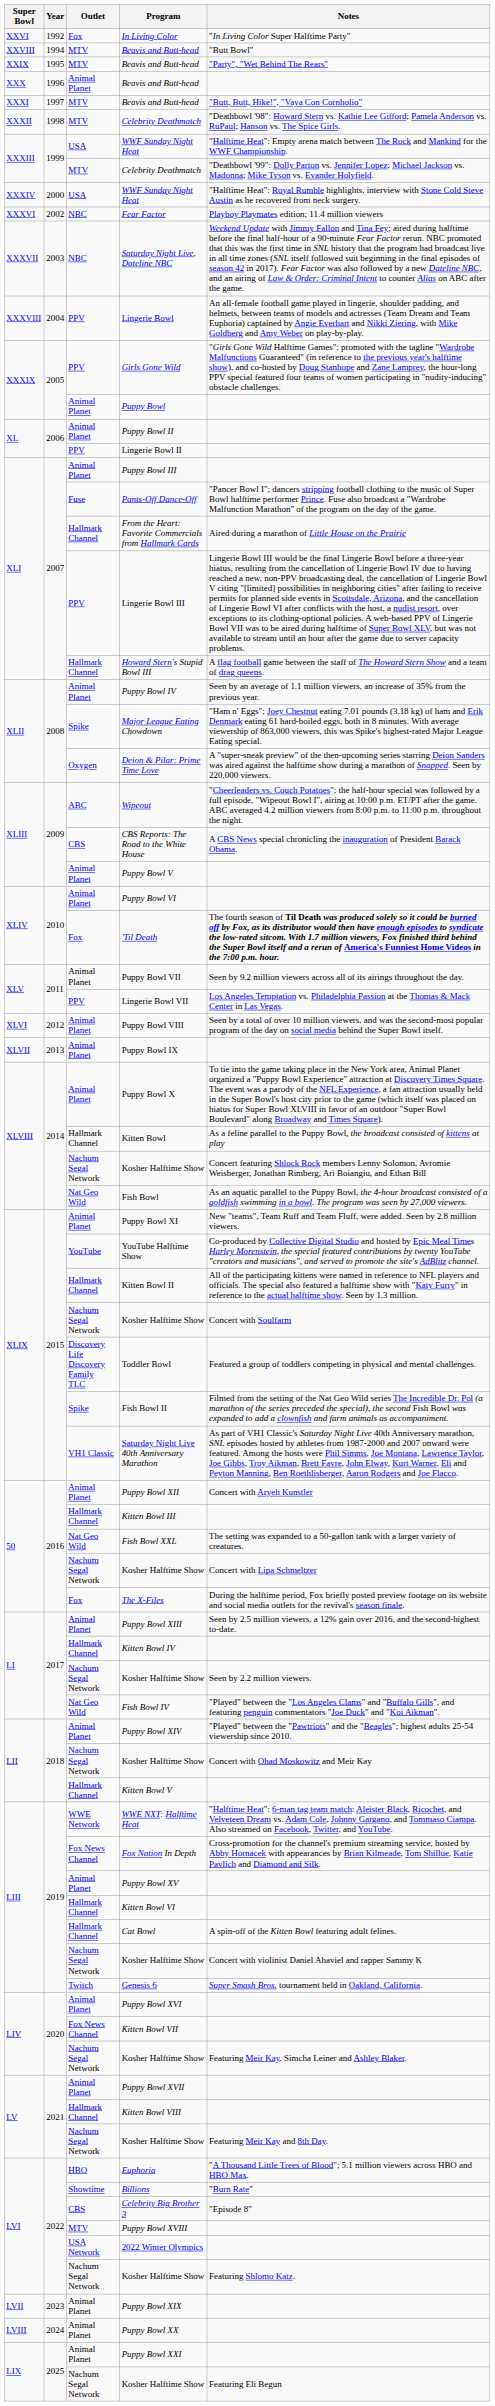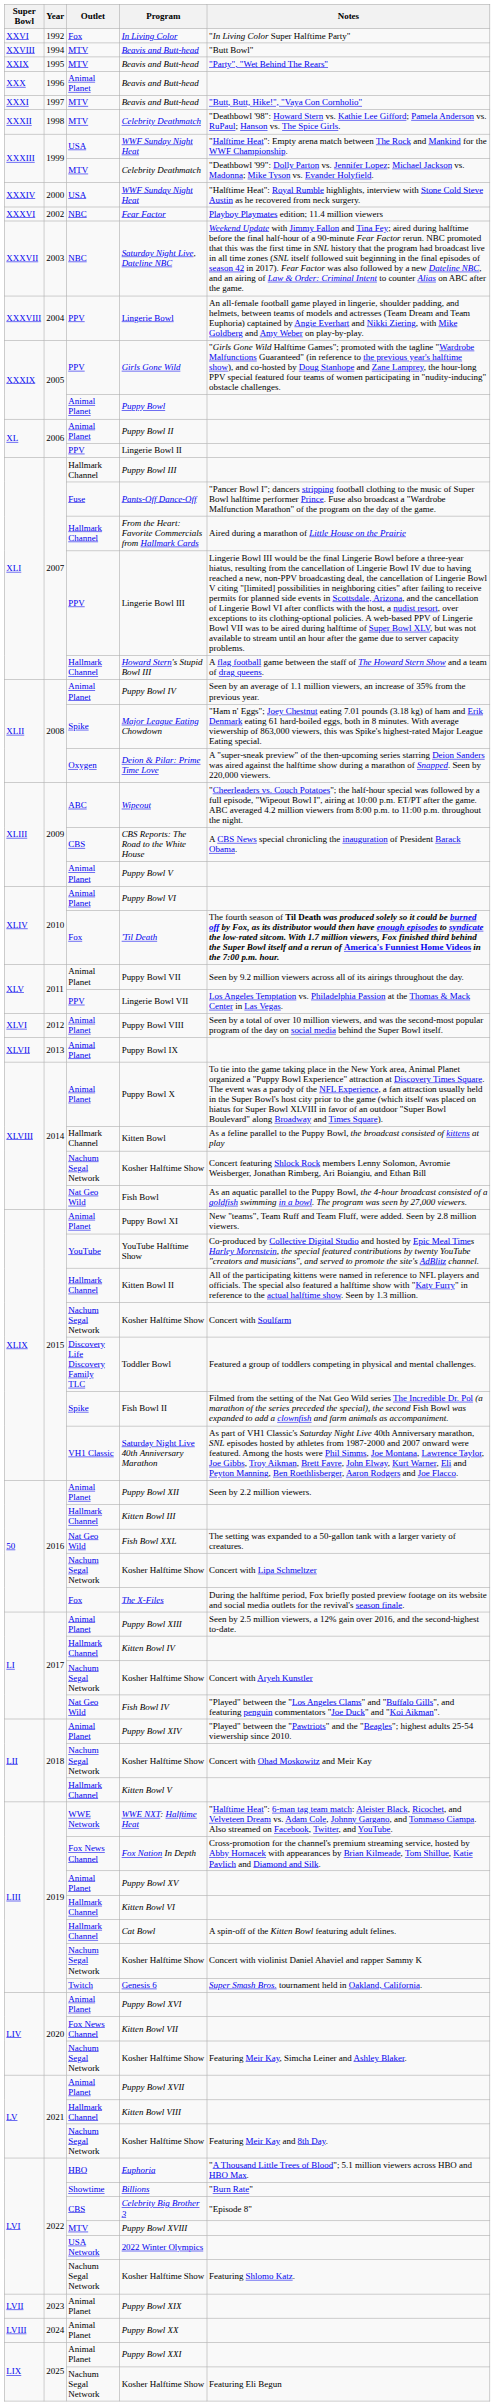 <table class="wikitable" border="1">
 <tr>
 <th>Super Bowl</th>
 <th>Year</th>
 <th width=11%>Outlet</th>
 <th width=18%>Program</th>
 <th>Notes</th>
 </tr>
 <tr>
 <td><a href='#'>XXVI</a></td>
 <td>1992</td>
 <td><a href='#'>Fox</a></td>
 <td><em><a href='#'>In Living Color</a></em></td>
 <td>"<em>In Living Color</em> Super Halftime Party"</td>
 </tr>
 <tr>
 <td><a href='#'>XXVIII</a></td>
 <td>1994</td>
 <td><a href='#'>MTV</a></td>
 <td><em><a href='#'>Beavis and Butt-head</a></em></td>
 <td>"Butt Bowl"</td>
 </tr>
 <tr>
 <td><a href='#'>XXIX</a></td>
 <td>1995</td>
 <td><a href='#'>MTV</a></td>
 <td><em>Beavis and Butt-head</em></td>
 <td><a href='#'>"Party", "Wet Behind The Rears"</a></td>
 </tr>
 <tr>
 <td><a href='#'>XXX</a></td>
 <td>1996</td>
 <td><a href='#'>Animal Planet</a></td>
 <td><em>Beavis and Butt-head</em></td>
 <td></td>
 </tr>
 <tr>
 <td><a href='#'>XXXI</a></td>
 <td>1997</td>
 <td><a href='#'>MTV</a></td>
 <td><em>Beavis and Butt-head</em></td>
 <td><a href='#'>"Butt, Butt, Hike!", "Vaya Con Cornholio"</a></td>
 </tr>
 <tr>
 <td><a href='#'>XXXII</a></td>
 <td>1998</td>
 <td><a href='#'>MTV</a></td>
 <td><em><a href='#'>Celebrity Deathmatch</a></em></td>
 <td>"Deathbowl '98": <a href='#'>Howard Stern</a> vs. <a href='#'>Kathie Lee Gifford</a>; <a href='#'>Pamela Anderson</a> vs. <a href='#'>RuPaul</a>; <a href='#'>Hanson</a> vs. <a href='#'>The Spice Girls</a>.</td>
 </tr>
 <tr>
 <td rowspan="2"><a href='#'>XXXIII</a></td>
 <td rowspan="2">1999</td>
 <td><a href='#'>USA</a></td>
 <td><em><a href='#'>WWF Sunday Night Heat</a></em></td>
 <td>"<a href='#'>Halftime Heat</a>": Empty arena match between <a href='#'>The Rock</a> and <a href='#'>Mankind</a> for the <a href='#'>WWF Championship</a>.</td>
 </tr>
 <tr>
 <td><a href='#'>MTV</a></td>
 <td><em>Celebrity Deathmatch</em></td>
 <td>"Deathbowl '99": <a href='#'>Dolly Parton</a> vs. <a href='#'>Jennifer Lopez</a>; <a href='#'>Michael Jackson</a> vs. <a href='#'>Madonna</a>; <a href='#'>Mike Tyson</a> vs. <a href='#'>Evander Holyfield</a>.</td>
 </tr>
 <tr>
 <td><a href='#'>XXXIV</a></td>
 <td>2000</td>
 <td><a href='#'>USA</a></td>
 <td><em><a href='#'>WWF Sunday Night Heat</a></em></td>
 <td>"Halftime Heat": <a href='#'>Royal Rumble</a> highlights, interview with <a href='#'>Stone Cold Steve Austin</a> as he recovered from neck surgery.</td>
 </tr>
 <tr>
 <td><a href='#'>XXXVI</a></td>
 <td>2002</td>
 <td><a href='#'>NBC</a></td>
 <td><em><a href='#'>Fear Factor</a></em></td>
 <td><a href='#'>Playboy Playmates</a> edition; 11.4 million viewers</td>
 </tr>
 <tr>
 <td><a href='#'>XXXVII</a></td>
 <td>2003</td>
 <td><a href='#'>NBC</a></td>
 <td><em><a href='#'>Saturday Night Live</a></em>, <em><a href='#'>Dateline NBC</a></em></td>
 <td><em><a href='#'>Weekend Update</a></em> with <a href='#'>Jimmy Fallon</a> and <a href='#'>Tina Fey</a>; aired during halftime before the final half-hour of a 90-minute <em>Fear Factor</em> rerun. NBC promoted that this was the first time in <em>SNL</em> history that the program had broadcast live in all time zones (<em>SNL</em> itself followed suit beginning in the final episodes of <a href='#'>season 42</a> in 2017). <em>Fear Factor</em> was also followed by a new <em><a href='#'>Dateline NBC</a></em>, and an airing of <em><a href='#'>Law & Order: Criminal Intent</a></em> to counter <em><a href='#'>Alias</a></em> on ABC after the game.</td>
 </tr>
 <tr>
 <td><a href='#'>XXXVIII</a></td>
 <td>2004</td>
 <td><a href='#'>PPV</a></td>
 <td><a href='#'>Lingerie Bowl</a></td>
 <td>An all-female football game played in lingerie, shoulder padding, and helmets, between teams of models and actresses (Team Dream and Team Euphoria) captained by <a href='#'>Angie Everhart</a> and <a href='#'>Nikki Ziering</a>, with <a href='#'>Mike Goldberg</a> and <a href='#'>Amy Weber</a> on play-by-play.</td>
 </tr>
 <tr>
 <td rowspan="2"><a href='#'>XXXIX</a></td>
 <td rowspan="2">2005</td>
 <td><a href='#'>PPV</a></td>
 <td><em><a href='#'>Girls Gone Wild</a></em></td>
 <td>"<em>Girls Gone Wild</em> Halftime Games"; promoted with the tagline "<a href='#'>Wardrobe Malfunctions</a> Guaranteed" (in reference to <a href='#'>the previous year's halftime show</a>), and co-hosted by <a href='#'>Doug Stanhope</a> and <a href='#'>Zane Lamprey</a>, the hour-long PPV special featured four teams of women participating in "nudity-inducing" obstacle challenges.</td>
 </tr>
 <tr>
 <td><a href='#'>Animal Planet</a></td>
 <td><em><a href='#'>Puppy Bowl</a></em></td>
 <td></td>
 </tr>
 <tr>
 <td rowspan="2"><a href='#'>XL</a></td>
 <td rowspan="2">2006</td>
 <td><a href='#'>Animal Planet</a></td>
 <td><em>Puppy Bowl II</em></td>
 <td></td>
 </tr>
 <tr>
 <td><a href='#'>PPV</a></td>
 <td>Lingerie Bowl II</td>
 <td></td>
 </tr>
 <tr>
 <td rowspan="5"><a href='#'>XLI</a></td>
 <td rowspan="5">2007</td>
-<td><a href='#'>Animal Planet</a></td>
+<td>Hallmark Channel</td>
 <td><em>Puppy Bowl III</em></td>
 <td></td>
 </tr>
 <tr>
 <td><a href='#'>Fuse</a></td>
 <td><em><a href='#'>Pants-Off Dance-Off</a></em></td>
 <td>"Pancer Bowl I"; dancers <a href='#'>stripping</a> football clothing to the music of Super Bowl halftime performer <a href='#'>Prince</a>. Fuse also broadcast a "Wardrobe Malfunction Marathon" of the program on the day of the game.</td>
 </tr>
 <tr>
 <td><a href='#'>Hallmark Channel</a></td>
 <td><em>From the Heart: Favorite Commercials from <a href='#'>Hallmark Cards</a></em></td>
 <td>Aired during a marathon of <em><a href='#'>Little House on the Prairie</a></em></td>
 </tr>
 <tr>
 <td><a href='#'>PPV</a></td>
 <td>Lingerie Bowl III</td>
 <td>Lingerie Bowl III would be the final Lingerie Bowl before a three-year hiatus, resulting from the cancellation of Lingerie Bowl IV due to having reached a new, non-PPV broadcasting deal, the cancellation of Lingerie Bowl V citing "[limited] possibilities in neighboring cities" after failing to receive permits for planned side events in <a href='#'>Scottsdale, Arizona</a>, and the cancellation of Lingerie Bowl VI after conflicts with the host, a <a href='#'>nudist resort</a>, over exceptions to its clothing-optional policies. A web-based PPV of Lingerie Bowl VII was to be aired during halftime of <a href='#'>Super Bowl XLV</a>, but was not available to stream until an hour after the game due to server capacity problems.</td>
 </tr>
 <tr>
 <td><a href='#'>Hallmark Channel</a></td>
 <td><em><a href='#'>Howard Stern</a>'s Stupid Bowl III</em></td>
 <td>A <a href='#'>flag football</a> game between the staff of <em><a href='#'>The Howard Stern Show</a></em> and a team of <a href='#'>drag queens</a>.</td>
 </tr>
 <tr>
 <td rowspan="3"><a href='#'>XLII</a></td>
 <td rowspan="3">2008</td>
 <td><a href='#'>Animal Planet</a></td>
 <td><em>Puppy Bowl IV</em></td>
 <td>Seen by an average of 1.1 million viewers, an increase of 35% from the previous year.</td>
 </tr>
 <tr>
 <td><a href='#'>Spike</a></td>
 <td><em><a href='#'>Major League Eating</a> Chowdown</em></td>
 <td>"Ham n' Eggs"; <a href='#'>Joey Chestnut</a> eating 7.01 pounds (3.18 kg) of ham and <a href='#'>Erik Denmark</a> eating 61 hard-boiled eggs, both in 8 minutes. With average viewership of 863,000 viewers, this was Spike's highest-rated Major League Eating special.</td>
 </tr>
 <tr>
 <td><a href='#'>Oxygen</a></td>
 <td><em><a href='#'>Deion & Pilar: Prime Time Love</a></em></td>
 <td>A "super-sneak preview" of the then-upcoming series starring <a href='#'>Deion Sanders</a> was aired against the halftime show during a marathon of <em><a href='#'>Snapped</a></em>. Seen by 220,000 viewers.</td>
 </tr>
 <tr>
 <td rowspan="3"><a href='#'>XLIII</a></td>
 <td rowspan="3">2009</td>
 <td><a href='#'>ABC</a></td>
 <td><em><a href='#'>Wipeout</a></em></td>
 <td>"<a href='#'>Cheerleaders vs. Couch Potatoes</a>"; the half-hour special was followed by a full episode, "Wipeout Bowl I", airing at 10:00 p.m. ET/PT after the game. ABC averaged 4.2 million viewers from 8:00 p.m. to 11:00 p.m. throughout the night.</td>
 </tr>
 <tr>
 <td><a href='#'>CBS</a></td>
 <td><em>CBS Reports: The Road to the White House</em></td>
 <td>A <a href='#'>CBS News</a> special chronicling the <a href='#'>inauguration</a> of President <a href='#'>Barack Obama</a>.</td>
 </tr>
 <tr>
 <td><a href='#'>Animal Planet</a></td>
 <td><em>Puppy Bowl V</em></td>
 <td></td>
 </tr>
 <tr>
 <td rowspan=2><a href='#'>XLIV</a></td>
 <td rowspan=2>2010</td>
 <td><a href='#'>Animal Planet</a></td>
 <td><em>Puppy Bowl VI</em></td>
 <td></td>
 </tr>
 <tr>
 <td><a href='#'>Fox</a></td>
 <td><em><a href='#'>'Til Death</a></em></td>
 <td>The fourth season of <strong>Til Death<em> was produced solely so it could be <a href='#'>burned off</a> by Fox, as its distributor would then have <a href='#'>enough episodes</a> to <a href='#'>syndicate</a> the low-rated sitcom. With 1.7 million viewers, Fox finished third behind the Super Bowl itself and a rerun of </em><a href='#'>America's Funniest Home Videos</a><em> in the 7:00 p.m. hour.</td>
 </tr>
 <tr>
 <td rowspan=2><a href='#'>XLV</a></td>
 <td rowspan=2>2011</td>
 <td>Animal Planet</td>
 <td></em>Puppy Bowl VII<em></td>
 <td>Seen by 9.2 million viewers across all of its airings throughout the day.</td>
 </tr>
 <tr>
 <td><a href='#'>PPV</a></td>
 <td>Lingerie Bowl VII</td>
 <td><a href='#'>Los Angeles Temptation</a> vs. <a href='#'>Philadelphia Passion</a> at the <a href='#'>Thomas & Mack Center</a> in <a href='#'>Las Vegas</a>.</td>
 </tr>
 <tr>
 <td><a href='#'>XLVI</a></td>
 <td>2012</td>
 <td><a href='#'>Animal Planet</a></td>
 <td></em>Puppy Bowl VIII<em></td>
 <td>Seen by a total of over 10 million viewers, and was the second-most popular program of the day on <a href='#'>social media</a> behind the Super Bowl itself.</td>
 </tr>
 <tr>
 <td><a href='#'>XLVII</a></td>
 <td>2013</td>
 <td><a href='#'>Animal Planet</a></td>
 <td></em>Puppy Bowl IX<em></td>
 <td></td>
 </tr>
 <tr>
 <td rowspan="4"><a href='#'>XLVIII</a></td>
 <td rowspan="4">2014</td>
 <td><a href='#'>Animal Planet</a></td>
 <td></em>Puppy Bowl X<em></td>
 <td>To tie into the game taking place in the New York area, Animal Planet organized a "Puppy Bowl Experience" attraction at <a href='#'>Discovery Times Square</a>. The event was a parody of the <a href='#'>NFL Experience</a>, a fan attraction usually held in the Super Bowl's host city prior to the game (which itself was placed on hiatus for Super Bowl XLVIII in favor of an outdoor "Super Bowl Boulevard" along <a href='#'>Broadway</a> and <a href='#'>Times Square</a>).</td>
 </tr>
 <tr>
 <td>Hallmark Channel</td>
 <td></em>Kitten Bowl<em></td>
 <td>As a feline parallel to the </em>Puppy Bowl<em>, the broadcast consisted of <a href='#'>kittens</a> at play</td>
 </tr>
 <tr>
 <td><a href='#'>Nachum Segal</a> Network</td>
 <td>Kosher Halftime Show</td>
 <td>Concert featuring <a href='#'>Shlock Rock</a> members Lenny Solomon, Avromie Weisberger, Jonathan Rimberg, Ari Boiangiu, and Ethan Bill</td>
 </tr>
 <tr>
 <td><a href='#'>Nat Geo Wild</a></td>
 <td></em>Fish Bowl<em></td>
 <td>As an aquatic parallel to the </em>Puppy Bowl<em>, the 4-hour broadcast consisted of a <a href='#'>goldfish</a> swimming <a href='#'>in a bowl</a>. The program was seen by 27,000 viewers.</td>
 </tr>
 <tr>
 <td rowspan="7"><a href='#'>XLIX</a></td>
 <td rowspan="7">2015</td>
 <td><a href='#'>Animal Planet</a></td>
 <td></em>Puppy Bowl XI<em></td>
 <td>New "teams", Team Ruff and Team Fluff, were added. Seen by 2.8 million viewers.</td>
 </tr>
 <tr>
 <td><a href='#'>YouTube</a></td>
 <td></em>YouTube Halftime Show<em></td>
 <td>Co-produced by <a href='#'>Collective Digital Studio</a> and hosted by </em><a href='#'>Epic Meal Time</a><em>s <a href='#'>Harley Morenstein</a>, the special featured contributions by twenty YouTube "creators and musicians", and served to promote the site's <a href='#'>AdBlitz</a> channel.</td>
 </tr>
 <tr>
 <td><a href='#'>Hallmark Channel</a></td>
 <td></em>Kitten Bowl II<em></td>
 <td>All of the participating kittens were named in reference to NFL players and officials. The special also featured a halftime show with "<a href='#'>Katy Furry</a>" in reference to the <a href='#'>actual halftime show</a>. Seen by 1.3 million.</td>
 </tr>
 <tr>
 <td><a href='#'>Nachum Segal</a> Network</td>
 <td>Kosher Halftime Show</td>
 <td>Concert with <a href='#'>Soulfarm</a></td>
 </tr>
 <tr>
 <td><a href='#'>Discovery Life</a><br><a href='#'>Discovery Family</a><br><a href='#'>TLC</a></td>
 <td></em>Toddler Bowl<em></td>
 <td>Featured a group of toddlers competing in physical and mental challenges.</td>
 </tr>
 <tr>
 <td><a href='#'>Spike</a></td>
 <td></em>Fish Bowl II<em></td>
 <td>Filmed from the setting of the Nat Geo Wild series </em><a href='#'>The Incredible Dr. Pol</a><em> (a marathon of the series preceded the special), the second </em>Fish Bowl<em> was expanded to add a <a href='#'>clownfish</a> and farm animals as accompaniment.</td>
 </tr>
 <tr>
 <td><a href='#'>VH1 Classic</a></td>
 <td></em><a href='#'>Saturday Night Live</a><em> 40th Anniversary Marathon</em></td>
 <td>As part of VH1 Classic's <em>Saturday Night Live</em> 40th Anniversary marathon, <em>SNL</em> episodes hosted by athletes from 1987-2000 and 2007 onward were featured.  Among the hosts were <a href='#'>Phil Simms</a>, <a href='#'>Joe Montana</a>, <a href='#'>Lawrence Taylor</a>, <a href='#'>Joe Gibbs</a>, <a href='#'>Troy Aikman</a>, <a href='#'>Brett Favre</a>, <a href='#'>John Elway</a>, <a href='#'>Kurt Warner</a>, <a href='#'>Eli</a> and <a href='#'>Peyton Manning</a>, <a href='#'>Ben Roethlisberger</a>, <a href='#'>Aaron Rodgers</a> and <a href='#'>Joe Flacco</a>.</td>
 </tr>
 <tr>
 <td rowspan="5"><a href='#'>50</a></td>
 <td rowspan="5">2016</td>
 <td><a href='#'>Animal Planet</a></td>
 <td><em>Puppy Bowl XII</em></td>
-<td>Concert with <a href='#'>Aryeh Kunstler</a></td>
+<td>Seen by 2.2 million viewers.</td>
 </tr>
 <tr>
 <td><a href='#'>Hallmark Channel</a></td>
 <td><em>Kitten Bowl III</em></td>
 <td></td>
 </tr>
 <tr>
 <td><a href='#'>Nat Geo Wild</a></td>
 <td><em>Fish Bowl XXL</em></td>
 <td>The setting was expanded to a 50-gallon tank with a larger variety of creatures.</td>
 </tr>
 <tr>
 <td><a href='#'>Nachum Segal</a> Network</td>
 <td>Kosher Halftime Show</td>
 <td>Concert with <a href='#'>Lipa Schmeltzer</a></td>
 </tr>
 <tr>
 <td><a href='#'>Fox</a></td>
 <td><em><a href='#'>The X-Files</a></em></td>
 <td>During the halftime period, Fox briefly posted preview footage on its website and social media outlets for the revival's <a href='#'>season finale</a>.</td>
 </tr>
 <tr>
 <td rowspan="4"><a href='#'>LI</a></td>
 <td rowspan="4">2017</td>
 <td><a href='#'>Animal Planet</a></td>
 <td><em>Puppy Bowl XIII</em></td>
 <td>Seen by 2.5 million viewers, a 12% gain over 2016, and the second-highest to-date.</td>
 </tr>
 <tr>
 <td><a href='#'>Hallmark Channel</a></td>
 <td><em>Kitten Bowl IV</em></td>
 <td></td>
 </tr>
 <tr>
 <td><a href='#'>Nachum Segal</a> Network</td>
 <td>Kosher Halftime Show</td>
-<td>Seen by 2.2 million viewers.</td>
+<td>Concert with <a href='#'>Aryeh Kunstler</a></td>
 </tr>
 <tr>
 <td><a href='#'>Nat Geo Wild</a></td>
 <td><em>Fish Bowl IV</em></td>
 <td>"Played" between the "<a href='#'>Los Angeles Clams</a>" and "<a href='#'>Buffalo Gills</a>", and featuring <a href='#'>penguin</a> commentators "<a href='#'>Joe Duck</a>" and "<a href='#'>Koi Aikman</a>".</td>
 </tr>
 <tr>
 <td rowspan="3"><a href='#'>LII</a></td>
 <td rowspan="3">2018</td>
 <td><a href='#'>Animal Planet</a></td>
 <td><em>Puppy Bowl XIV</em></td>
 <td>"Played" between the "<a href='#'>Pawtriots</a>" and the "<a href='#'>Beagles</a>"; highest adults 25-54 viewership since 2010.</td>
 </tr>
 <tr>
 <td><a href='#'>Nachum Segal</a> Network</td>
 <td>Kosher Halftime Show</td>
 <td>Concert with <a href='#'>Ohad Moskowitz</a> and Meir Kay</td>
 </tr>
 <tr>
 <td><a href='#'>Hallmark Channel</a></td>
 <td><em>Kitten Bowl V</em></td>
 <td></td>
 </tr>
 <tr>
 <td rowspan="7"><a href='#'>LIII</a></td>
 <td rowspan="7">2019</td>
 <td><a href='#'>WWE Network</a></td>
 <td><em><a href='#'>WWE NXT</a>: <a href='#'>Halftime Heat</a></em></td>
 <td>"<a href='#'>Halftime Heat</a>": <a href='#'>6-man tag team match</a>: <a href='#'>Aleister Black</a>, <a href='#'>Ricochet</a>, and <a href='#'>Velveteen Dream</a> vs. <a href='#'>Adam Cole</a>, <a href='#'>Johnny Gargano</a>, and <a href='#'>Tommaso Ciampa</a>. Also streamed on <a href='#'>Facebook</a>, <a href='#'>Twitter</a>, and <a href='#'>YouTube</a>.</td>
 </tr>
 <tr>
 <td><a href='#'>Fox News Channel</a></td>
 <td><em><a href='#'>Fox Nation</a> In Depth</em></td>
 <td>Cross-promotion for the channel's premium streaming service, hosted by <a href='#'>Abby Hornacek</a> with appearances by <a href='#'>Brian Kilmeade</a>, <a href='#'>Tom Shillue</a>, <a href='#'>Katie Pavlich</a> and <a href='#'>Diamond and Silk</a>.</td>
 </tr>
 <tr>
 <td><a href='#'>Animal Planet</a></td>
 <td><em>Puppy Bowl XV</em></td>
 <td></td>
 </tr>
 <tr>
 <td><a href='#'>Hallmark Channel</a></td>
 <td><em>Kitten Bowl VI</em></td>
 <td></td>
 </tr>
 <tr>
 <td><a href='#'>Hallmark Channel</a></td>
 <td><em>Cat Bowl</em></td>
 <td>A spin-off of the <em>Kitten Bowl</em> featuring adult felines.</td>
 </tr>
 <tr>
 <td><a href='#'>Nachum Segal</a> Network</td>
 <td>Kosher Halftime Show</td>
 <td>Concert with violinist Daniel Ahaviel and rapper Sammy K</td>
 </tr>
 <tr>
 <td><a href='#'>Twitch</a></td>
 <td><a href='#'>Genesis 6</a></td>
 <td><em><a href='#'>Super Smash Bros.</a></em> tournament held in <a href='#'>Oakland, California</a>.</td>
 </tr>
 <tr>
 <td rowspan="3"><a href='#'>LIV</a></td>
 <td rowspan="3">2020</td>
 <td><a href='#'>Animal Planet</a></td>
 <td><em>Puppy Bowl XVI</em></td>
 <td></td>
 </tr>
 <tr>
 <td><a href='#'>Fox News Channel</a></td>
 <td><em>Kitten Bowl VII</em></td>
 <td></td>
 </tr>
 <tr>
 <td><a href='#'>Nachum Segal</a> Network</td>
 <td>Kosher Halftime Show</td>
 <td>Featuring <a href='#'>Meir Kay</a>, Simcha Leiner and <a href='#'>Ashley Blaker</a>.</td>
 </tr>
 <tr>
 <td rowspan="3"><a href='#'>LV</a></td>
 <td rowspan="3">2021</td>
 <td><a href='#'>Animal Planet</a></td>
 <td><em>Puppy Bowl XVII</em></td>
 <td></td>
 </tr>
 <tr>
 <td><a href='#'>Hallmark Channel</a></td>
 <td><em>Kitten Bowl VIII</em></td>
 <td></td>
 </tr>
 <tr>
 <td><a href='#'>Nachum Segal</a> Network</td>
 <td>Kosher Halftime Show</td>
 <td>Featuring <a href='#'>Meir Kay</a> and <a href='#'>8th Day</a>.</td>
 </tr>
 <tr>
 <td rowspan="6"><a href='#'>LVI</a></td>
 <td rowspan="6">2022</td>
 <td><a href='#'>HBO</a></td>
 <td><em><a href='#'>Euphoria</a></em></td>
 <td>"<a href='#'>A Thousand Little Trees of Blood</a>"; 5.1 million viewers across HBO and <a href='#'>HBO Max</a>.</td>
 </tr>
 <tr>
 <td><a href='#'>Showtime</a></td>
 <td><em><a href='#'>Billions</a></em></td>
 <td>"<a href='#'>Burn Rate</a>"</td>
 </tr>
 <tr>
 <td><a href='#'>CBS</a></td>
 <td><em><a href='#'>Celebrity Big Brother 3</a></em></td>
 <td>"Episode 8"</td>
 </tr>
 <tr>
 <td><a href='#'>MTV</a></td>
 <td><em>Puppy Bowl XVIII</em></td>
 <td></td>
 </tr>
 <tr>
 <td><a href='#'>USA Network</a></td>
 <td><a href='#'>2022 Winter Olympics</a></td>
 <td></td>
 </tr>
 <tr>
 <td>Nachum Segal Network</td>
 <td>Kosher Halftime Show</td>
 <td>Featuring <a href='#'>Shlomo Katz</a>.</td>
 </tr>
 <tr>
 <td><a href='#'>LVII</a></td>
 <td>2023</td>
 <td>Animal Planet</td>
 <td><em>Puppy Bowl XIX</em></td>
 <td></td>
 </tr>
 <tr>
 <td><a href='#'>LVIII</a></td>
 <td>2024</td>
 <td>Animal Planet</td>
 <td><em>Puppy Bowl XX</em></td>
 <td></td>
 </tr>
 <tr>
 <td rowspan="2"><a href='#'>LIX</a></td>
 <td rowspan="2">2025</td>
 <td>Animal Planet</td>
 <td><em>Puppy Bowl XXI</em></td>
 <td></td>
 </tr>
 <tr>
 <td>Nachum Segal Network</td>
 <td>Kosher Halftime Show</td>
 <td>Featuring Eli Begun</td>
 </tr>
 </table>
